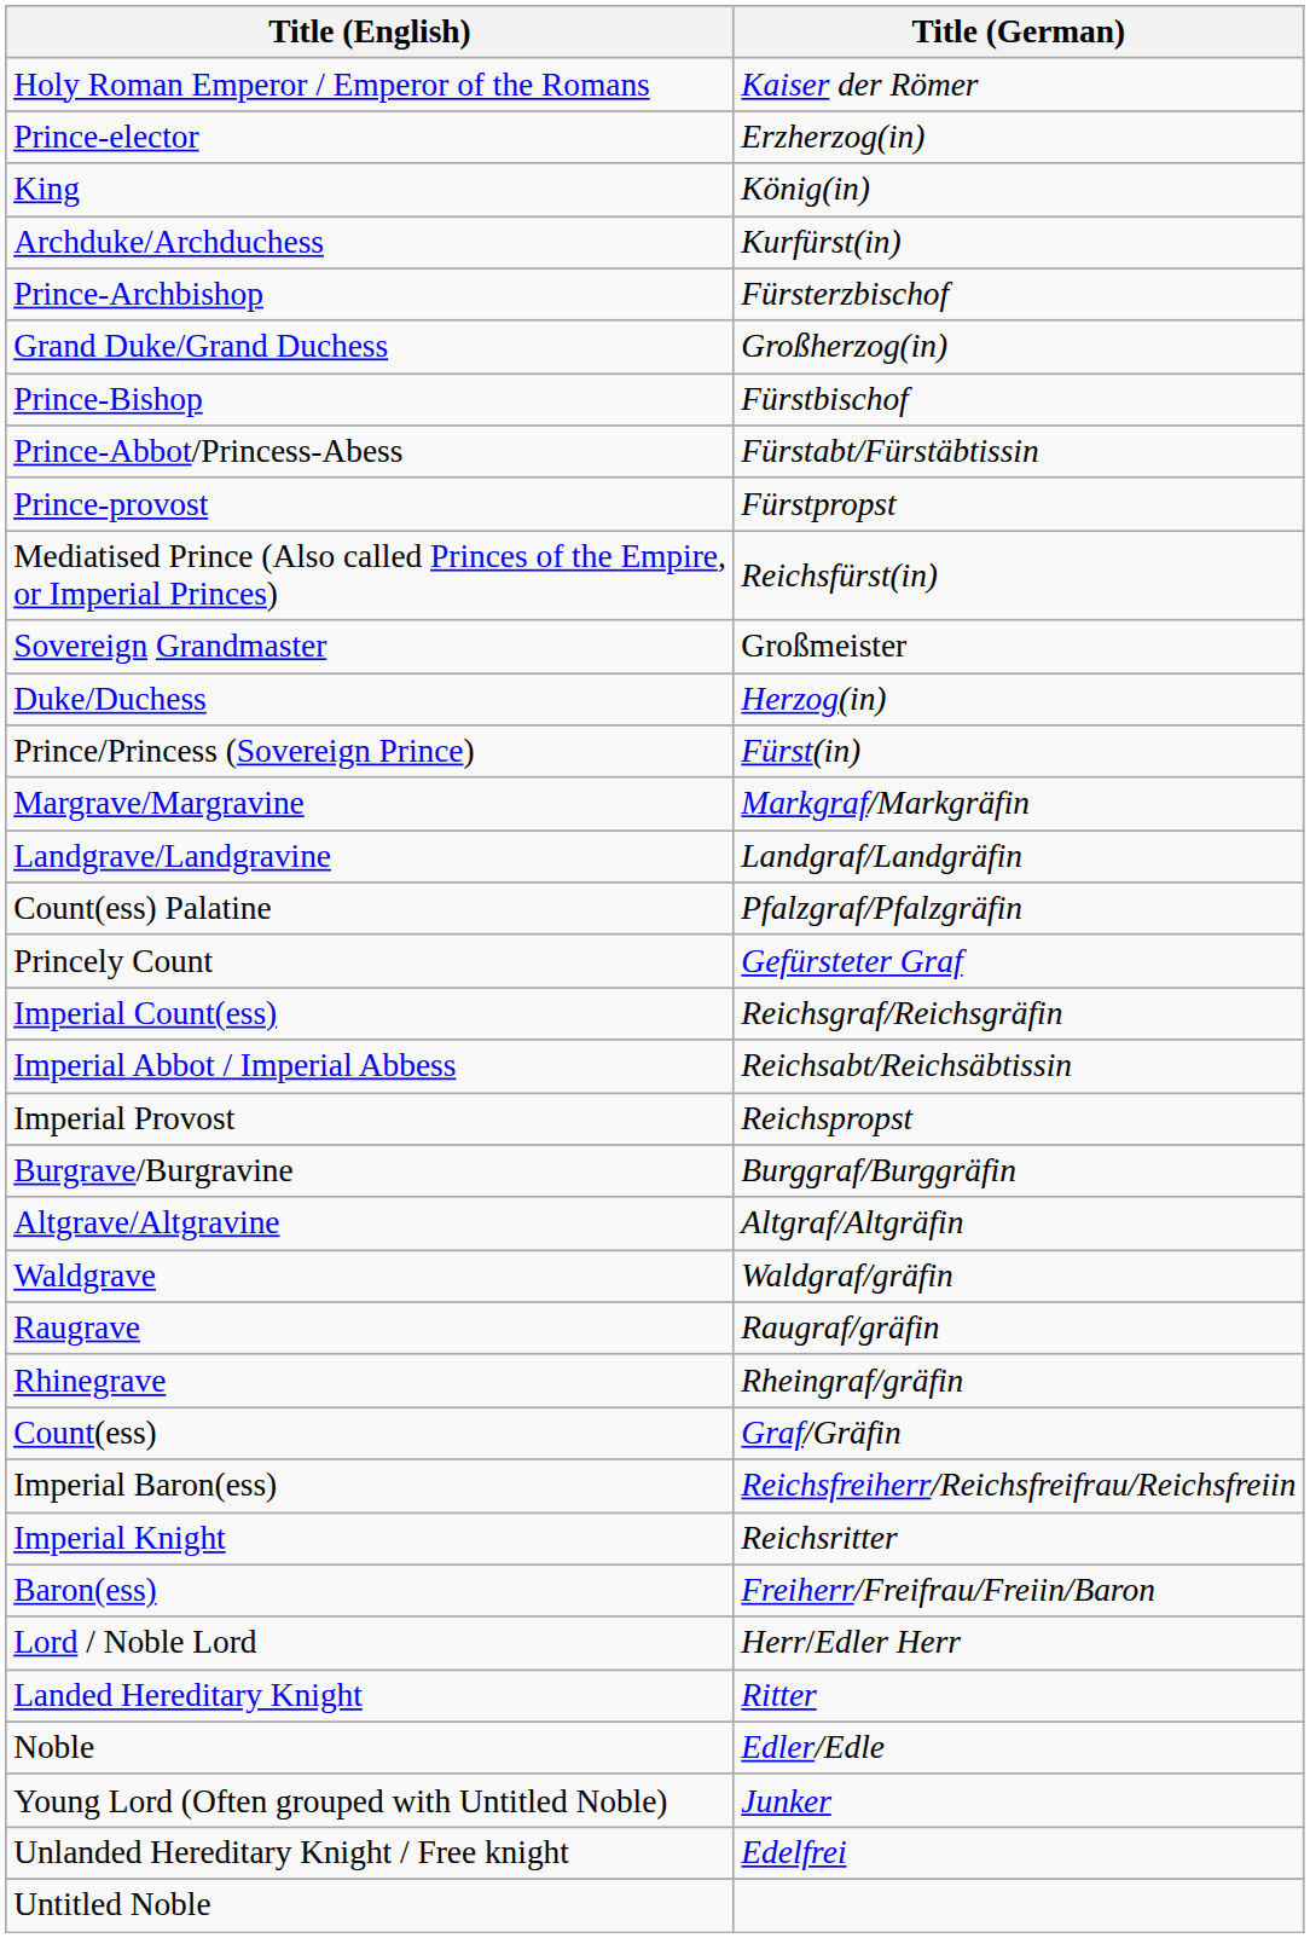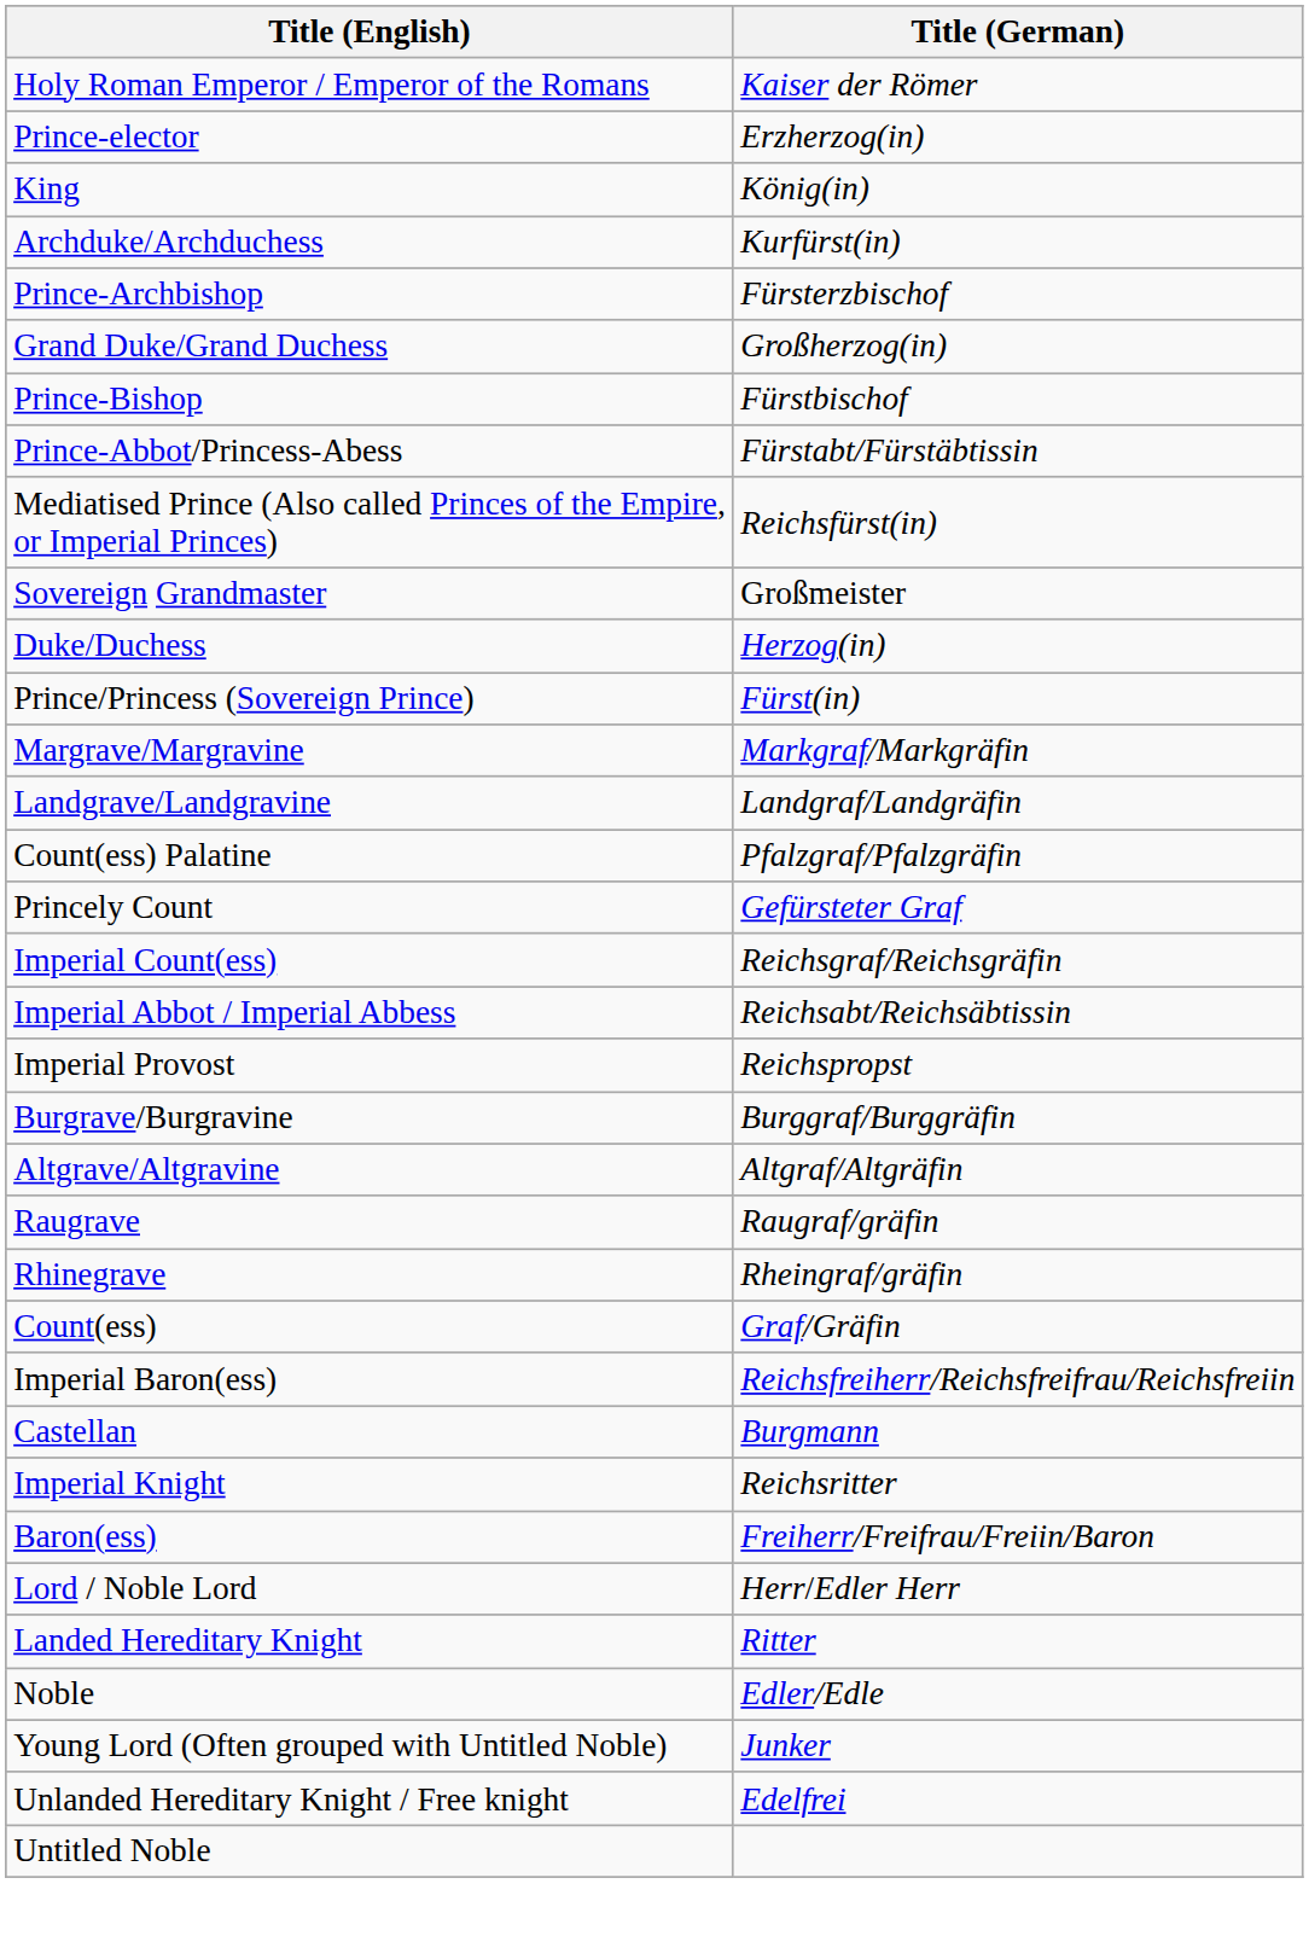 <table class="wikitable">
 <tr>
 <th>Title (English)</th>
 <th>Title (German)</th>
 </tr>
 <tr>
 <td><a href='#'>Holy Roman Emperor / Emperor of the Romans</a></td>
 <td><em><a href='#'>Kaiser</a> der Römer</em></td>
 </tr>
 <tr>
 <td><a href='#'>Prince-elector</a></td>
 <td><em>Erzherzog(in)</em></td>
 </tr>
 <tr>
 <td><a href='#'>King</a></td>
 <td><em>König(in)</em></td>
 </tr>
 <tr>
 <td><a href='#'>Archduke/Archduchess</a></td>
 <td><em>Kurfürst(in)</em></td>
 </tr>
 <tr>
 <td><a href='#'>Prince-Archbishop</a></td>
 <td><em>Fürsterzbischof</em></td>
 </tr>
 <tr>
 <td><a href='#'>Grand Duke/Grand Duchess</a></td>
 <td><em>Großherzog(in)</em></td>
 </tr>
 <tr>
 <td><a href='#'>Prince-Bishop</a></td>
 <td><em>Fürstbischof</em></td>
 </tr>
 <tr>
 <td><a href='#'>Prince-Abbot</a>/Princess-Abess</td>
 <td><em>Fürstabt/Fürstäbtissin</em></td>
-</tr>
-<tr>
-<td><a href='#'>Prince-provost</a></td>
-<td><em>Fürstpropst</em></td>
 </tr>
 <tr>
 <td>Mediatised Prince (Also called <a href='#'>Princes of the Empire</a>, <br> <a href='#'>or Imperial Princes</a>)</td>
 <td><em>Reichsfürst(in)</em></td>
 </tr>
 <tr>
 <td><a href='#'>Sovereign</a> <a href='#'>Grandmaster</a></td>
 <td>Großmeister</td>
 </tr>
 <tr>
 <td><a href='#'>Duke/Duchess</a></td>
 <td><em><a href='#'>Herzog</a>(in)</em></td>
 </tr>
 <tr>
 <td>Prince/Princess (<a href='#'>Sovereign Prince</a>)</td>
 <td><em><a href='#'>Fürst</a>(in)</em></td>
 </tr>
 <tr>
 <td><a href='#'>Margrave/Margravine</a></td>
 <td><em><a href='#'>Markgraf</a>/Markgräfin</em></td>
 </tr>
 <tr>
 <td><a href='#'>Landgrave/Landgravine</a></td>
 <td><em>Landgraf/Landgräfin</em></td>
 </tr>
 <tr>
 <td>Count(ess) Palatine</td>
 <td><em>Pfalzgraf/Pfalzgräfin</em></td>
 </tr>
 <tr>
 <td>Princely Count</td>
 <td><a href='#'><em>Gefürsteter Graf</em></a></td>
 </tr>
 <tr>
 <td><a href='#'>Imperial Count(ess)</a></td>
 <td><em>Reichsgraf/Reichsgräfin</em></td>
 </tr>
 <tr>
 <td><a href='#'>Imperial Abbot / Imperial Abbess</a></td>
 <td><em>Reichsabt/Reichsäbtissin</em></td>
 </tr>
 <tr>
 <td>Imperial Provost</td>
 <td><em>Reichspropst</em></td>
 </tr>
 <tr>
 <td><a href='#'>Burgrave</a>/Burgravine</td>
 <td><em>Burggraf/Burggräfin</em></td>
 </tr>
 <tr>
 <td><a href='#'>Altgrave/Altgravine</a></td>
 <td><em>Altgraf/Altgräfin</em></td>
 </tr>
 <tr>
-<td><a href='#'>Waldgrave</a></td>
-<td><em>Waldgraf/gräfin</em></td>
-</tr>
-<tr>
 <td><a href='#'>Raugrave</a></td>
 <td><em>Raugraf/gräfin</em></td>
 </tr>
 <tr>
 <td><a href='#'>Rhinegrave</a></td>
 <td><em>Rheingraf/gräfin</em></td>
 </tr>
 <tr>
 <td><a href='#'>Count</a>(ess)</td>
 <td><em><a href='#'>Graf</a>/Gräfin</em></td>
 </tr>
 <tr>
 <td>Imperial Baron(ess)</td>
 <td><em><a href='#'>Reichsfreiherr</a>/Reichsfreifrau/Reichsfreiin</em></td>
+</tr>
+<tr>
+<td><a href='#'>Castellan</a></td>
+<td><em><a href='#'>Burgmann</a></em></td>
 </tr>
 <tr>
 <td><a href='#'>Imperial Knight</a></td>
 <td><em>Reichsritter</em></td>
 </tr>
 <tr>
 <td><a href='#'>Baron(ess)</a></td>
 <td><em><a href='#'>Freiherr</a>/Freifrau/Freiin/Baron</em></td>
 </tr>
 <tr>
 <td><a href='#'>Lord</a> / Noble Lord</td>
 <td><em>Herr</em>/<em>Edler Herr</em></td>
 </tr>
 <tr>
 <td><a href='#'>Landed Hereditary Knight</a></td>
 <td><em><a href='#'>Ritter</a></em></td>
 </tr>
 <tr>
 <td>Noble</td>
 <td><em><a href='#'>Edler</a>/Edle</em></td>
 </tr>
 <tr>
 <td>Young Lord (Often grouped with Untitled Noble)</td>
 <td><em><a href='#'>Junker</a></em></td>
 </tr>
 <tr>
 <td>Unlanded Hereditary Knight / Free knight</td>
 <td><em><a href='#'>Edelfrei</a></em></td>
 </tr>
 <tr>
 <td>Untitled Noble</td>
 </tr>
 </table>
